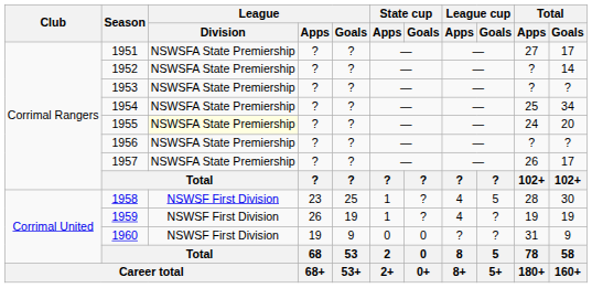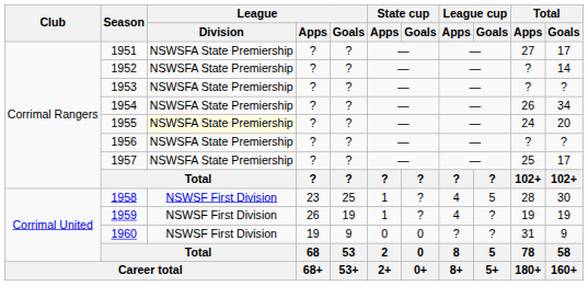 <table class="wikitable" style="text-align:center">
 <tr>
 <th rowspan="2">Club</th>
 <th rowspan="2">Season</th>
 <th colspan="3">League</th>
 <th colspan="2">State cup</th>
 <th colspan="2">League cup</th>
 <th colspan="2">Total</th>
 </tr>
 <tr>
 <th>Division</th>
 <th>Apps</th>
 <th>Goals</th>
 <th>Apps</th>
 <th>Goals</th>
 <th>Apps</th>
 <th>Goals</th>
 <th>Apps</th>
 <th>Goals</th>
 </tr>
 <tr>
 <td rowspan="8">Corrimal Rangers</td>
 <td>1951</td>
 <td>NSWSFA State Premiership</td>
 <td>?</td>
 <td>?</td>
 <td colspan="2">—</td>
 <td colspan="2">—</td>
 <td>27</td>
 <td>17</td>
 </tr>
 <tr>
 <td>1952</td>
 <td>NSWSFA State Premiership</td>
 <td>?</td>
 <td>?</td>
 <td colspan="2">—</td>
 <td colspan="2">—</td>
 <td>?</td>
 <td>14</td>
 </tr>
 <tr>
 <td>1953</td>
 <td>NSWSFA State Premiership</td>
 <td>?</td>
 <td>?</td>
 <td colspan="2">—</td>
 <td colspan="2">—</td>
 <td>?</td>
 <td>?</td>
 </tr>
 <tr>
 <td>1954</td>
 <td>NSWSFA State Premiership</td>
 <td>?</td>
 <td>?</td>
 <td colspan="2">—</td>
 <td colspan="2">—</td>
-<td>25</td>
+<td>26</td>
 <td>34</td>
 </tr>
 <tr>
 <td>1955</td>
 <td style="background: lightyellow;">NSWSFA State Premiership</td>
 <td>?</td>
 <td>?</td>
 <td colspan="2">—</td>
 <td colspan="2">—</td>
 <td>24</td>
 <td>20</td>
 </tr>
 <tr>
 <td>1956</td>
 <td>NSWSFA State Premiership</td>
 <td>?</td>
 <td>?</td>
 <td colspan="2">—</td>
 <td colspan="2">—</td>
 <td>?</td>
 <td>?</td>
 </tr>
 <tr>
 <td>1957</td>
 <td>NSWSFA State Premiership</td>
 <td>?</td>
 <td>?</td>
 <td colspan="2">—</td>
 <td colspan="2">—</td>
-<td>26</td>
+<td>25</td>
 <td>17</td>
 </tr>
 <tr>
 <th colspan="2">Total</th>
 <th>?</th>
 <th>?</th>
 <th>?</th>
 <th>?</th>
 <th>?</th>
 <th>?</th>
 <th>102+</th>
 <th>102+</th>
 </tr>
 <tr>
 <td rowspan="4"><a href='#'>Corrimal United</a></td>
 <td><a href='#'>1958</a></td>
 <td><a href='#'>NSWSF First Division</a></td>
 <td>23</td>
 <td>25</td>
 <td>1</td>
 <td>?</td>
 <td>4</td>
 <td>5</td>
 <td>28</td>
 <td>30</td>
 </tr>
 <tr>
 <td><a href='#'>1959</a></td>
 <td>NSWSF First Division</td>
 <td>26</td>
 <td>19</td>
 <td>1</td>
 <td>?</td>
 <td>4</td>
 <td>?</td>
 <td>19</td>
 <td>19</td>
 </tr>
 <tr>
 <td><a href='#'>1960</a></td>
 <td>NSWSF First Division</td>
 <td>19</td>
 <td>9</td>
 <td>0</td>
 <td>0</td>
 <td>?</td>
 <td>?</td>
 <td>31</td>
 <td>9</td>
 </tr>
 <tr>
 <th colspan="2">Total</th>
 <th>68</th>
 <th>53</th>
 <th>2</th>
 <th>0</th>
 <th>8</th>
 <th>5</th>
 <th>78</th>
 <th>58</th>
 </tr>
 <tr>
 <th colspan="3">Career total</th>
 <th>68+</th>
 <th>53+</th>
 <th>2+</th>
 <th>0+</th>
 <th>8+</th>
 <th>5+</th>
 <th>180+</th>
 <th>160+</th>
 </tr>
 </table>
